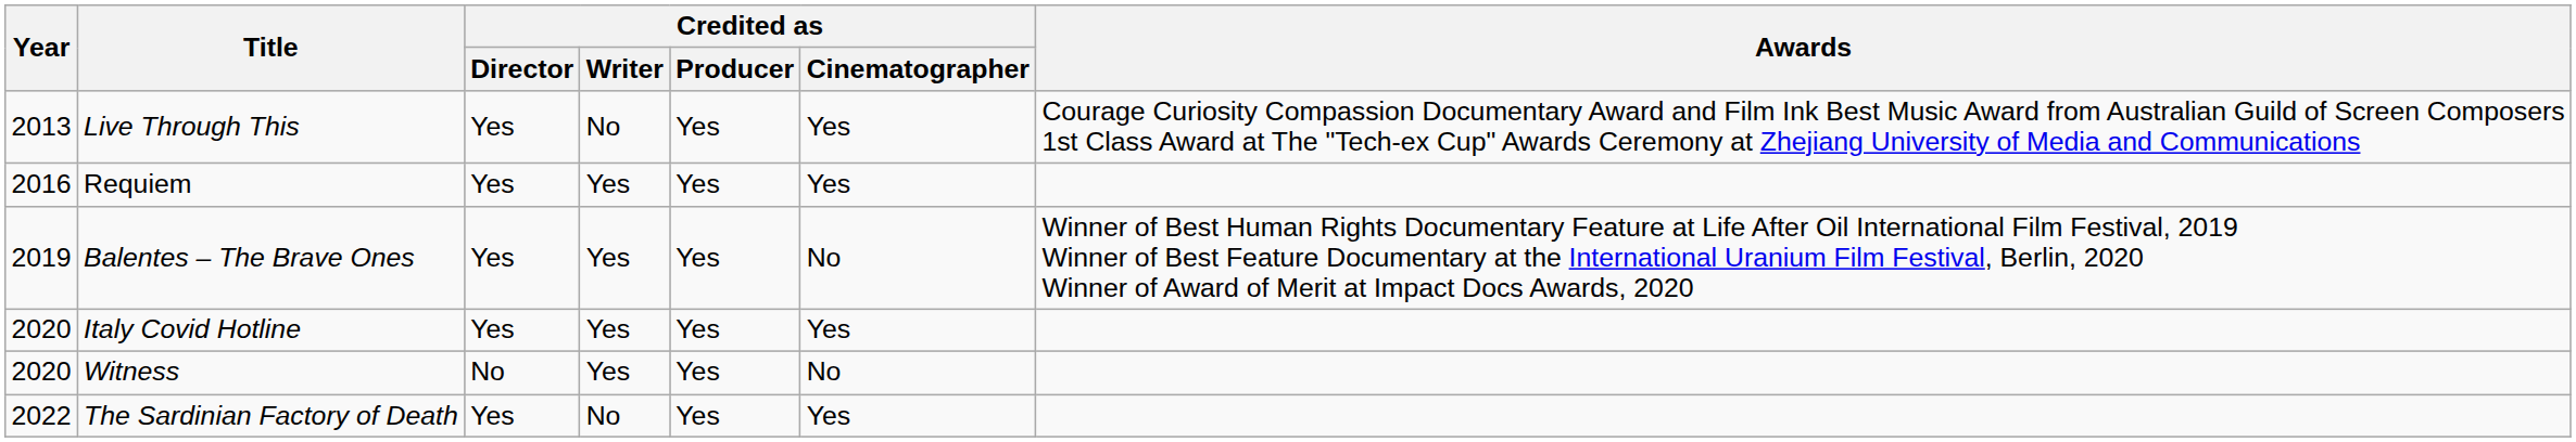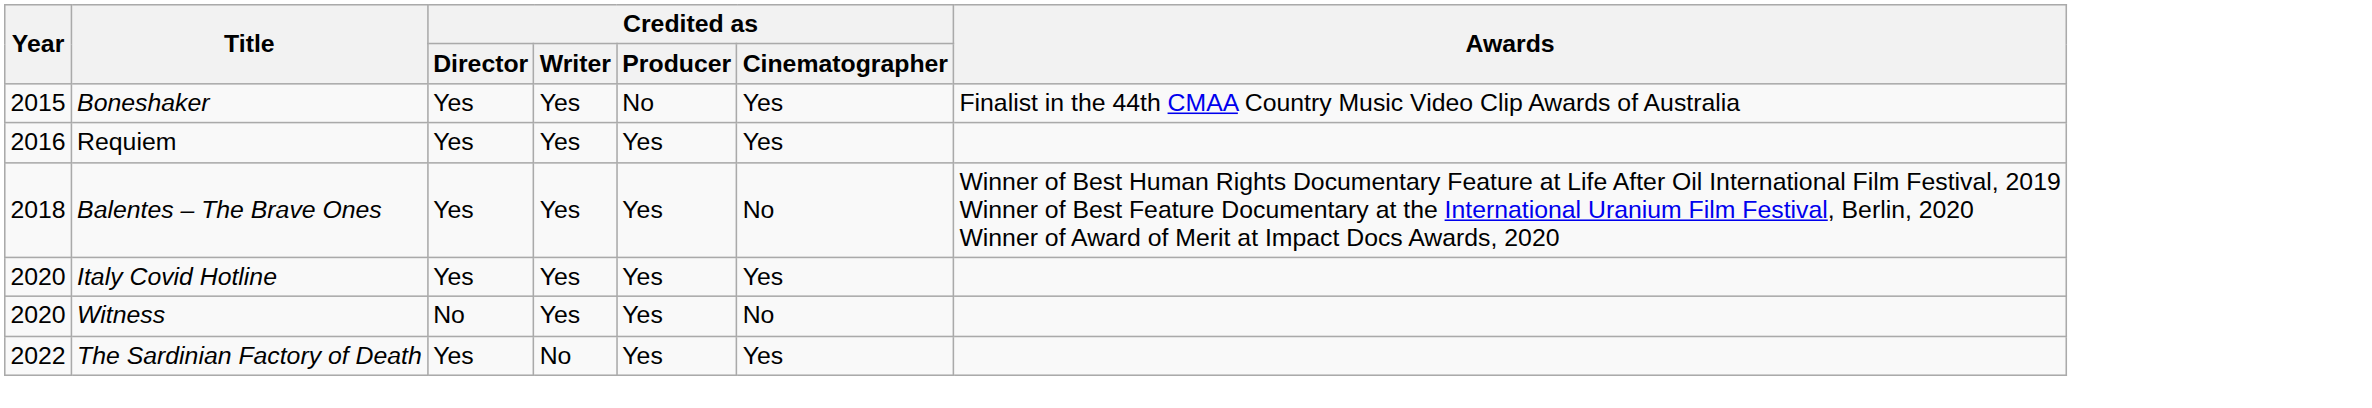 <table class="wikitable">
 <tr>
 <th rowspan="2">Year</th>
 <th rowspan="2">Title</th>
 <th colspan="4">Credited as</th>
 <th rowspan="2">Awards</th>
 </tr>
 <tr>
 <th>Director</th>
 <th>Writer</th>
 <th>Producer</th>
 <th>Cinematographer</th>
 </tr>
 <tr>
-<td>2013</td>
-<td><em>Live Through This</em></td>
+<td>2015</td>
+<td><em>Boneshaker</em></td>
+<td>Yes</td>
 <td>Yes</td>
 <td>No</td>
 <td>Yes</td>
-<td>Yes</td>
-<td>Courage Curiosity Compassion Documentary Award and Film Ink Best Music Award from Australian Guild of Screen Composers<br>1st Class Award at The "Tech-ex Cup" Awards Ceremony at <a href='#'>Zhejiang University of Media and Communications</a></td>
+<td>Finalist in the 44th <a href='#'>CMAA</a> Country Music Video Clip Awards of Australia</td>
 </tr>
 <tr>
 <td>2016</td>
 <td>Requiem</td>
 <td>Yes</td>
 <td>Yes</td>
 <td>Yes</td>
 <td>Yes</td>
 <td></td>
 </tr>
 <tr>
-<td>2019</td>
+<td>2018</td>
 <td><em>Balentes – The Brave Ones</em></td>
 <td>Yes</td>
 <td>Yes</td>
 <td>Yes</td>
 <td>No</td>
 <td>Winner of Best Human Rights Documentary Feature at Life After Oil International Film Festival, 2019<br>Winner of Best Feature Documentary at the <a href='#'>International Uranium Film Festival</a>, Berlin, 2020<br>Winner of Award of Merit at Impact Docs Awards, 2020</td>
 </tr>
 <tr>
 <td>2020</td>
 <td><em>Italy Covid Hotline</em></td>
 <td>Yes</td>
 <td>Yes</td>
 <td>Yes</td>
 <td>Yes</td>
 <td></td>
 </tr>
 <tr>
 <td>2020</td>
 <td><em>Witness</em></td>
 <td>No</td>
 <td>Yes</td>
 <td>Yes</td>
 <td>No</td>
 <td></td>
 </tr>
 <tr>
 <td>2022</td>
 <td><em>The Sardinian Factory of Death</em></td>
 <td>Yes</td>
 <td>No</td>
 <td>Yes</td>
 <td>Yes</td>
 <td></td>
 </tr>
 </table>
